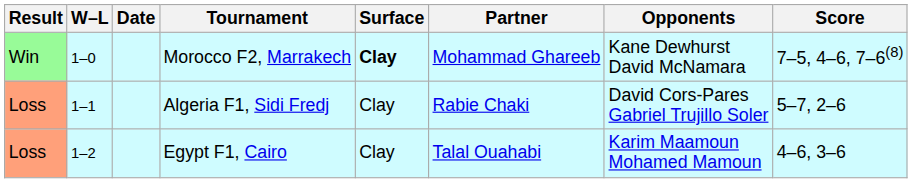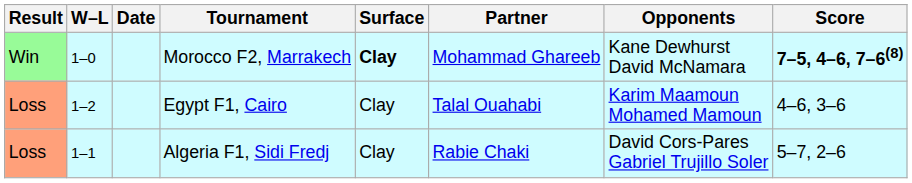 <table class="sortable wikitable">
 <tr>
 <th>Result</th>
 <th class="unsortable">W–L</th>
 <th>Date</th>
 <th>Tournament</th>
 <th>Surface</th>
 <th>Partner</th>
 <th>Opponents</th>
 <th class="unsortable">Score</th>
 </tr>
 <tr style="background:#cffcff;">
 <td style="background:#98fb98;">Win</td>
 <td><small>1–0</small></td>
 <td></td>
 <td>Morocco F2, <a href='#'>Marrakech</a></td>
 <td><strong>Clay</strong></td>
 <td> <a href='#'>Mohammad Ghareeb</a></td>
 <td> Kane Dewhurst <br>  David McNamara</td>
-<td>7–5, 4–6, 7–6<sup>(8)</sup></td>
+<td><strong>7–5, 4–6, 7–6<sup>(8)</sup></strong></td>
+</tr>
+<tr style="background:#cffcff;">
+<td style="background:#ffa07a;">Loss</td>
+<td><small>1–2</small></td>
+<td></td>
+<td>Egypt F1, <a href='#'>Cairo</a></td>
+<td>Clay</td>
+<td> <a href='#'>Talal Ouahabi</a></td>
+<td> <a href='#'>Karim Maamoun</a> <br>  <a href='#'>Mohamed Mamoun</a></td>
+<td>4–6, 3–6</td>
 </tr>
 <tr style="background:#cffcff;">
 <td style="background:#ffa07a;">Loss</td>
 <td><small>1–1</small></td>
 <td></td>
 <td>Algeria F1, <a href='#'>Sidi Fredj</a></td>
 <td>Clay</td>
 <td> <a href='#'>Rabie Chaki</a></td>
 <td> David Cors-Pares <br>  <a href='#'>Gabriel Trujillo Soler</a></td>
 <td>5–7, 2–6</td>
 </tr>
-<tr style="background:#cffcff;">
-<td style="background:#ffa07a;">Loss</td>
-<td><small>1–2</small></td>
-<td></td>
-<td>Egypt F1, <a href='#'>Cairo</a></td>
-<td>Clay</td>
-<td> <a href='#'>Talal Ouahabi</a></td>
-<td> <a href='#'>Karim Maamoun</a> <br>  <a href='#'>Mohamed Mamoun</a></td>
-<td>4–6, 3–6</td>
-</tr>
 </table>
